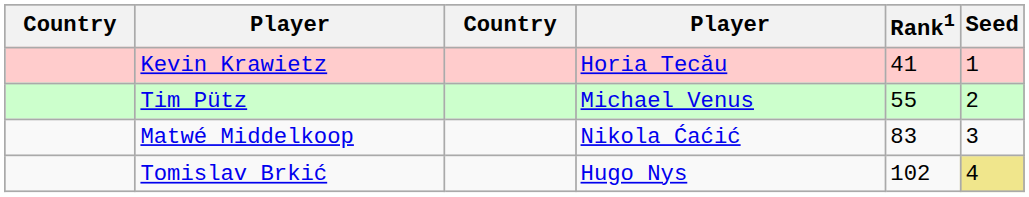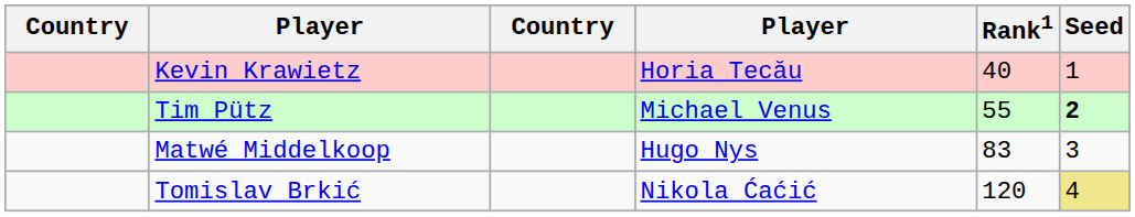 <table class="sortable wikitable">
 <tr>
 <th width="70">Country</th>
 <th width="175">Player</th>
 <th width="70">Country</th>
 <th width="175">Player</th>
 <th>Rank<sup>1</sup></th>
 <th>Seed</th>
 </tr>
 <tr bgcolor=#fcc>
 <td></td>
 <td><a href='#'>Kevin Krawietz</a></td>
 <td></td>
 <td><a href='#'>Horia Tecău</a></td>
-<td>41</td>
+<td>40</td>
 <td>1</td>
 </tr>
 <tr bgcolor=#cfc>
 <td></td>
 <td><a href='#'>Tim Pütz</a></td>
 <td></td>
 <td><a href='#'>Michael Venus</a></td>
 <td>55</td>
-<td>2</td>
+<td><strong>2</strong></td>
 </tr>
 <tr>
 <td></td>
 <td><a href='#'>Matwé Middelkoop</a></td>
 <td></td>
-<td><a href='#'>Nikola Ćaćić</a></td>
+<td><a href='#'>Hugo Nys</a></td>
 <td>83</td>
 <td>3</td>
 </tr>
 <tr>
 <td></td>
 <td><a href='#'>Tomislav Brkić</a></td>
 <td></td>
-<td><a href='#'>Hugo Nys</a></td>
-<td>102</td>
+<td><a href='#'>Nikola Ćaćić</a></td>
+<td>120</td>
 <td style="background: khaki;">4</td>
 </tr>
 </table>
